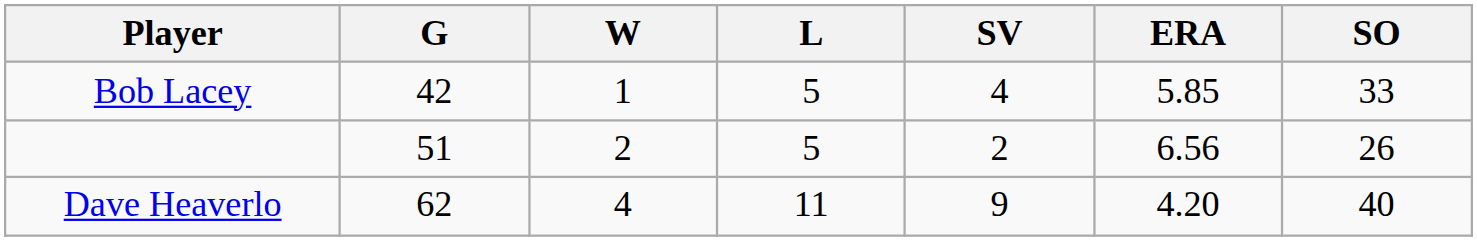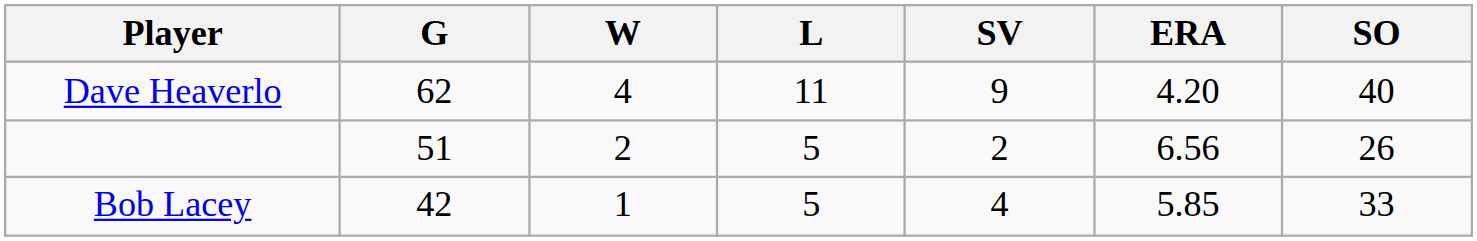 <table class="wikitable sortable">
 <tr>
 <th bgcolor="#DDDDFF" width="16%">Player</th>
 <th bgcolor="#DDDDFF" width="9%">G</th>
 <th bgcolor="#DDDDFF" width="9%">W</th>
 <th bgcolor="#DDDDFF" width="9%">L</th>
 <th bgcolor="#DDDDFF" width="9%">SV</th>
 <th bgcolor="#DDDDFF" width="9%">ERA</th>
 <th bgcolor="#DDDDFF" width="9%">SO</th>
 </tr>
 <tr align="center">
-<td><a href='#'>Bob Lacey</a></td>
-<td>42</td>
-<td>1</td>
-<td>5</td>
+<td><a href='#'>Dave Heaverlo</a></td>
+<td>62</td>
 <td>4</td>
-<td>5.85</td>
-<td>33</td>
+<td>11</td>
+<td>9</td>
+<td>4.20</td>
+<td>40</td>
 </tr>
 <tr align=center>
 <td></td>
 <td>51</td>
 <td>2</td>
 <td>5</td>
 <td>2</td>
 <td>6.56</td>
 <td>26</td>
 </tr>
 <tr align="center">
-<td><a href='#'>Dave Heaverlo</a></td>
-<td>62</td>
+<td><a href='#'>Bob Lacey</a></td>
+<td>42</td>
+<td>1</td>
+<td>5</td>
 <td>4</td>
-<td>11</td>
-<td>9</td>
-<td>4.20</td>
-<td>40</td>
+<td>5.85</td>
+<td>33</td>
 </tr>
 </table>
